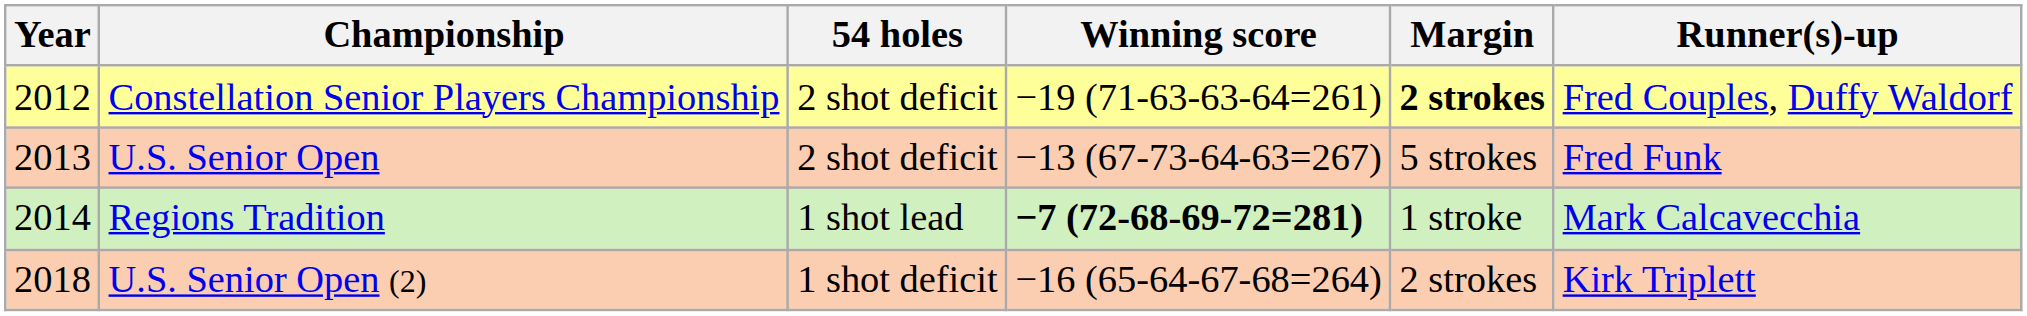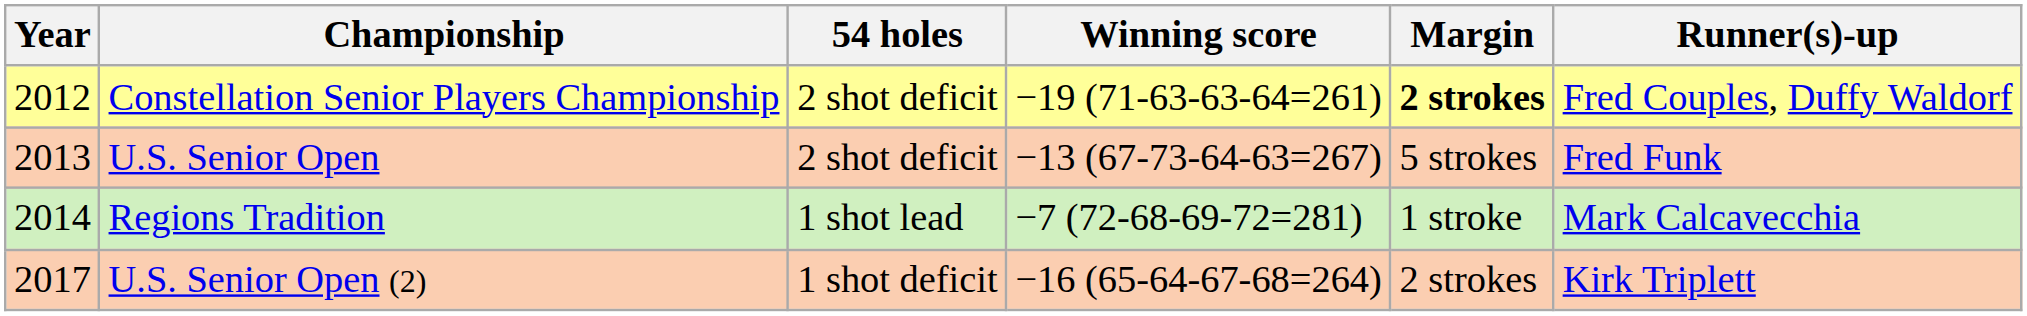 <table class="wikitable">
 <tr>
 <th>Year</th>
 <th>Championship</th>
 <th>54 holes</th>
 <th>Winning score</th>
 <th>Margin</th>
 <th>Runner(s)-up</th>
 </tr>
 <tr style="background:#FFFF99;">
 <td>2012</td>
 <td><a href='#'>Constellation Senior Players Championship</a></td>
 <td>2 shot deficit</td>
 <td>−19 (71-63-63-64=261)</td>
 <td><strong>2 strokes</strong></td>
 <td> <a href='#'>Fred Couples</a>,  <a href='#'>Duffy Waldorf</a></td>
 </tr>
 <tr style="background:#FBCEB1;">
 <td>2013</td>
 <td><a href='#'>U.S. Senior Open</a></td>
 <td>2 shot deficit</td>
 <td>−13 (67-73-64-63=267)</td>
 <td>5 strokes</td>
 <td> <a href='#'>Fred Funk</a></td>
 </tr>
 <tr style="background:#D0F0C0;">
 <td>2014</td>
 <td><a href='#'>Regions Tradition</a></td>
 <td>1 shot lead</td>
-<td><strong>−7 (72-68-69-72=281)</strong></td>
+<td>−7 (72-68-69-72=281)</td>
 <td>1 stroke</td>
 <td> <a href='#'>Mark Calcavecchia</a></td>
 </tr>
 <tr style="background:#FBCEB1;">
-<td>2018</td>
+<td>2017</td>
 <td><a href='#'>U.S. Senior Open</a> <small>(2)</small></td>
 <td>1 shot deficit</td>
 <td>−16 (65-64-67-68=264)</td>
 <td>2 strokes</td>
 <td> <a href='#'>Kirk Triplett</a></td>
 </tr>
 </table>
